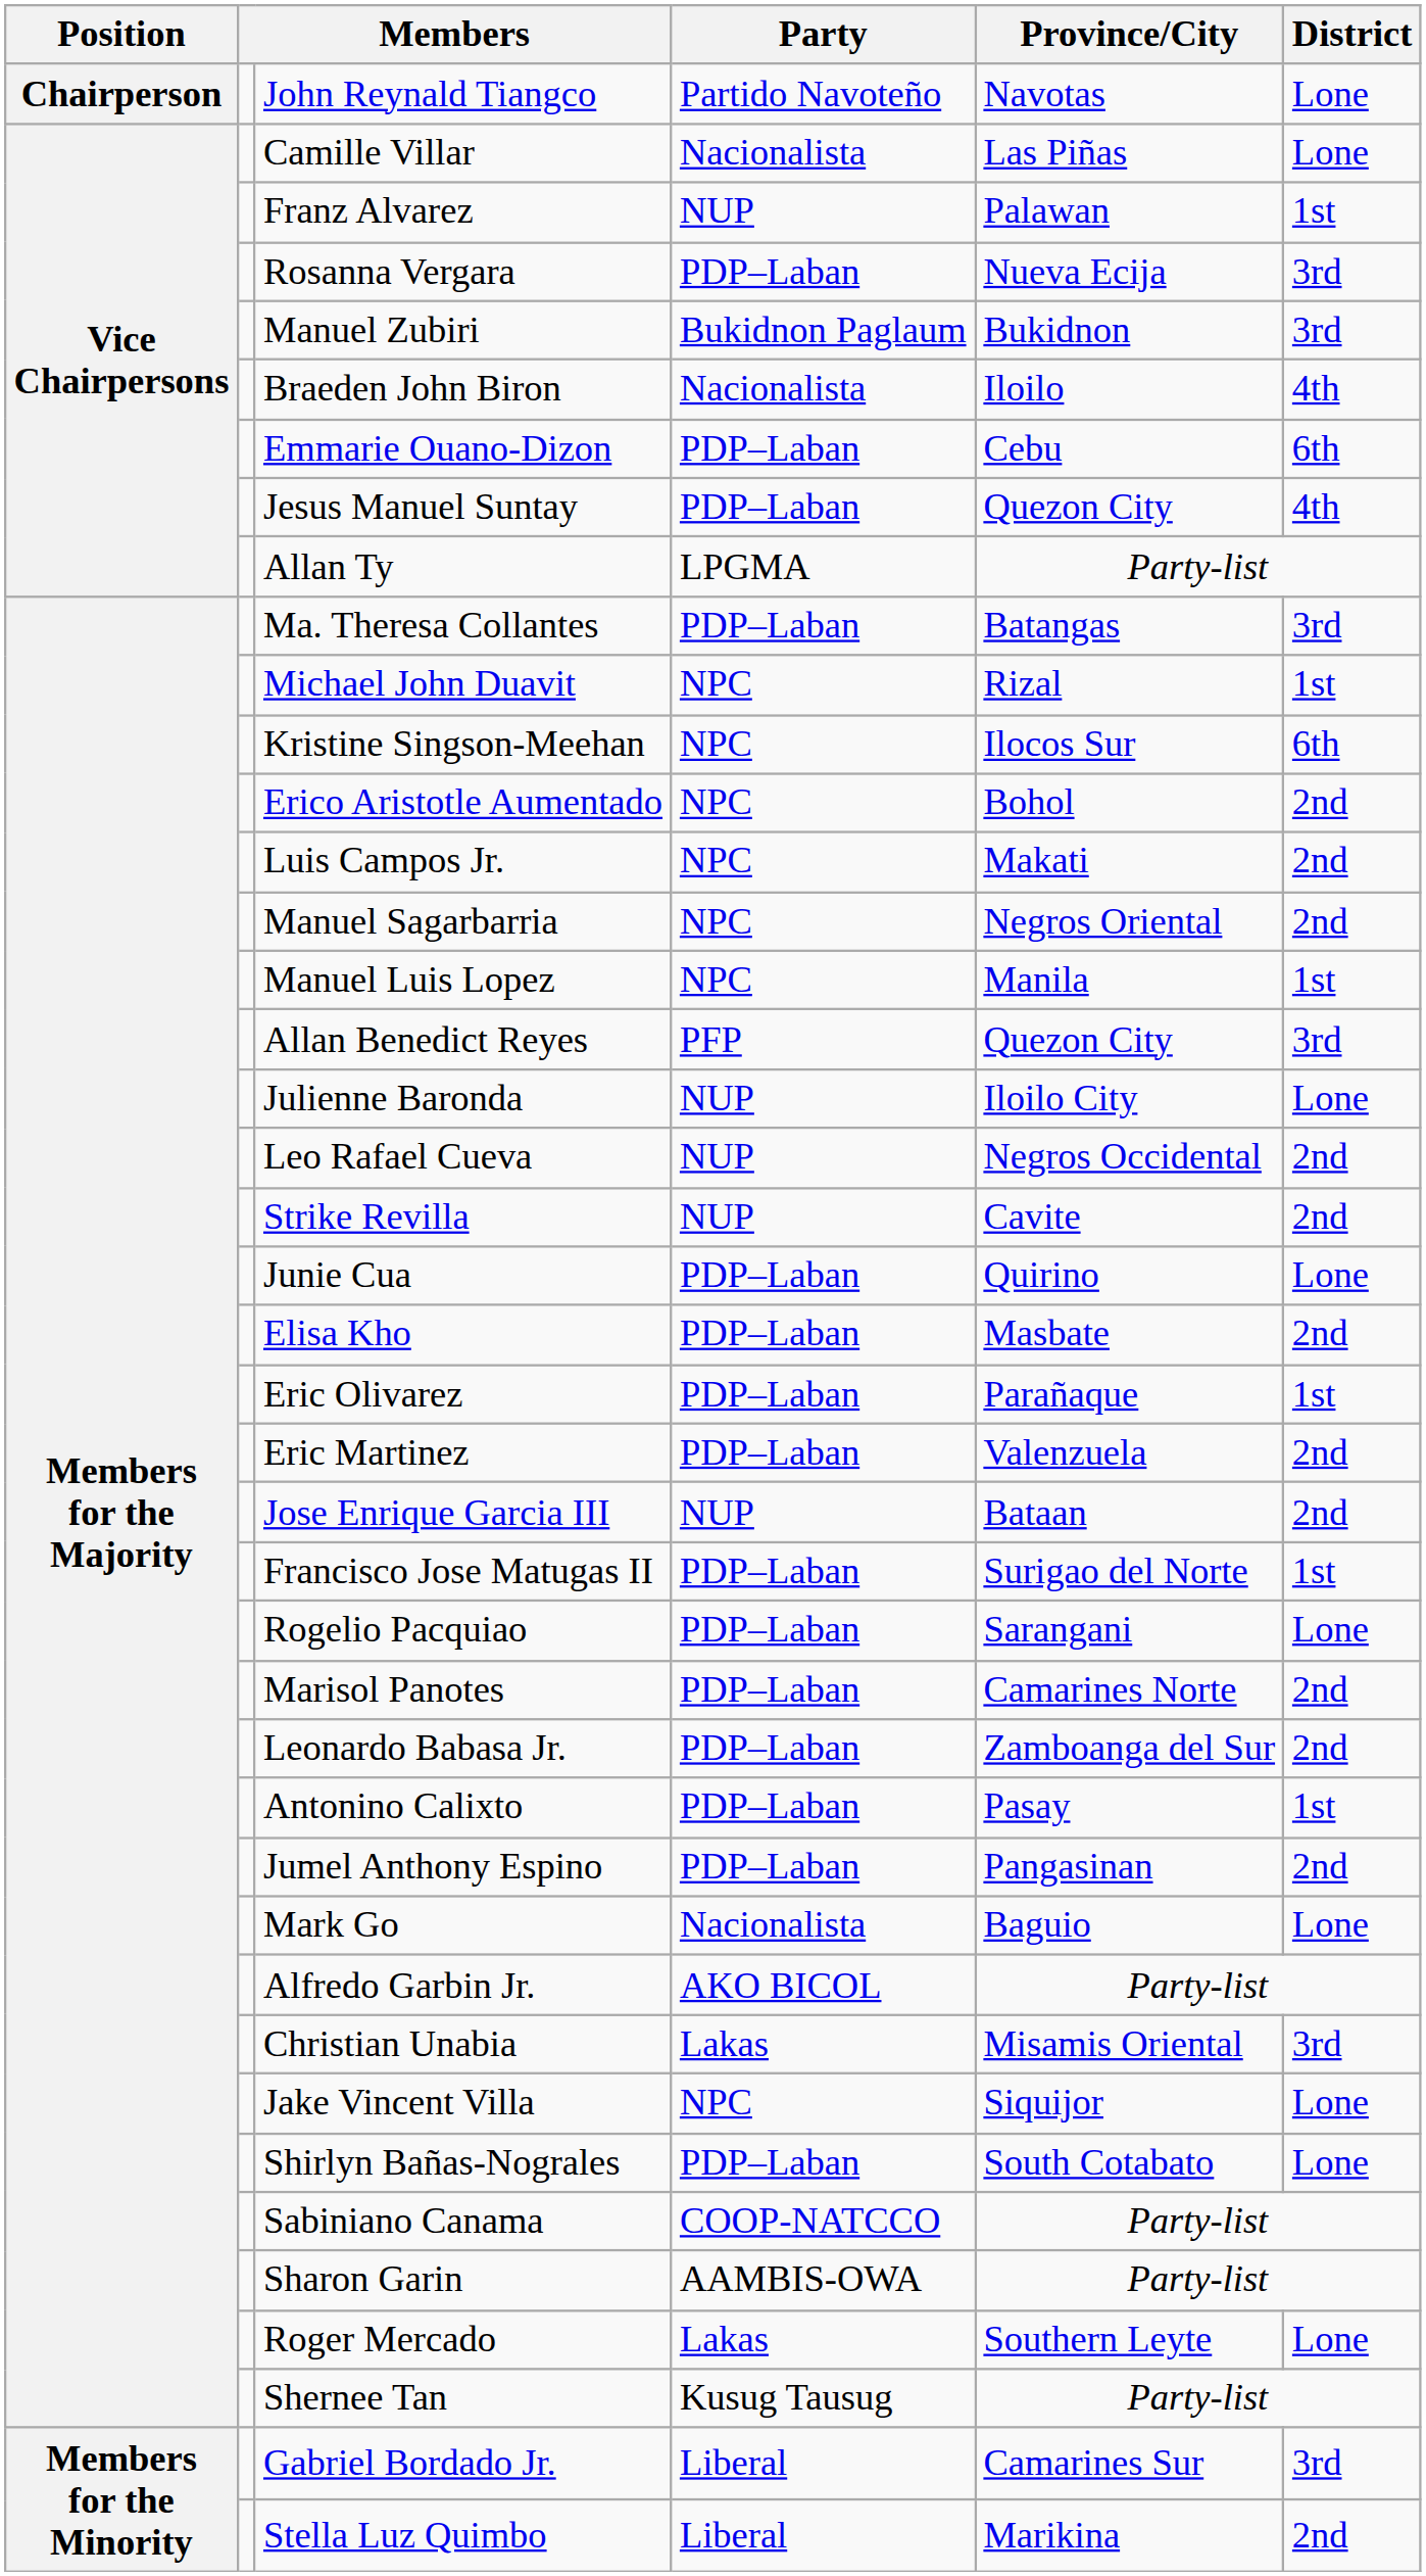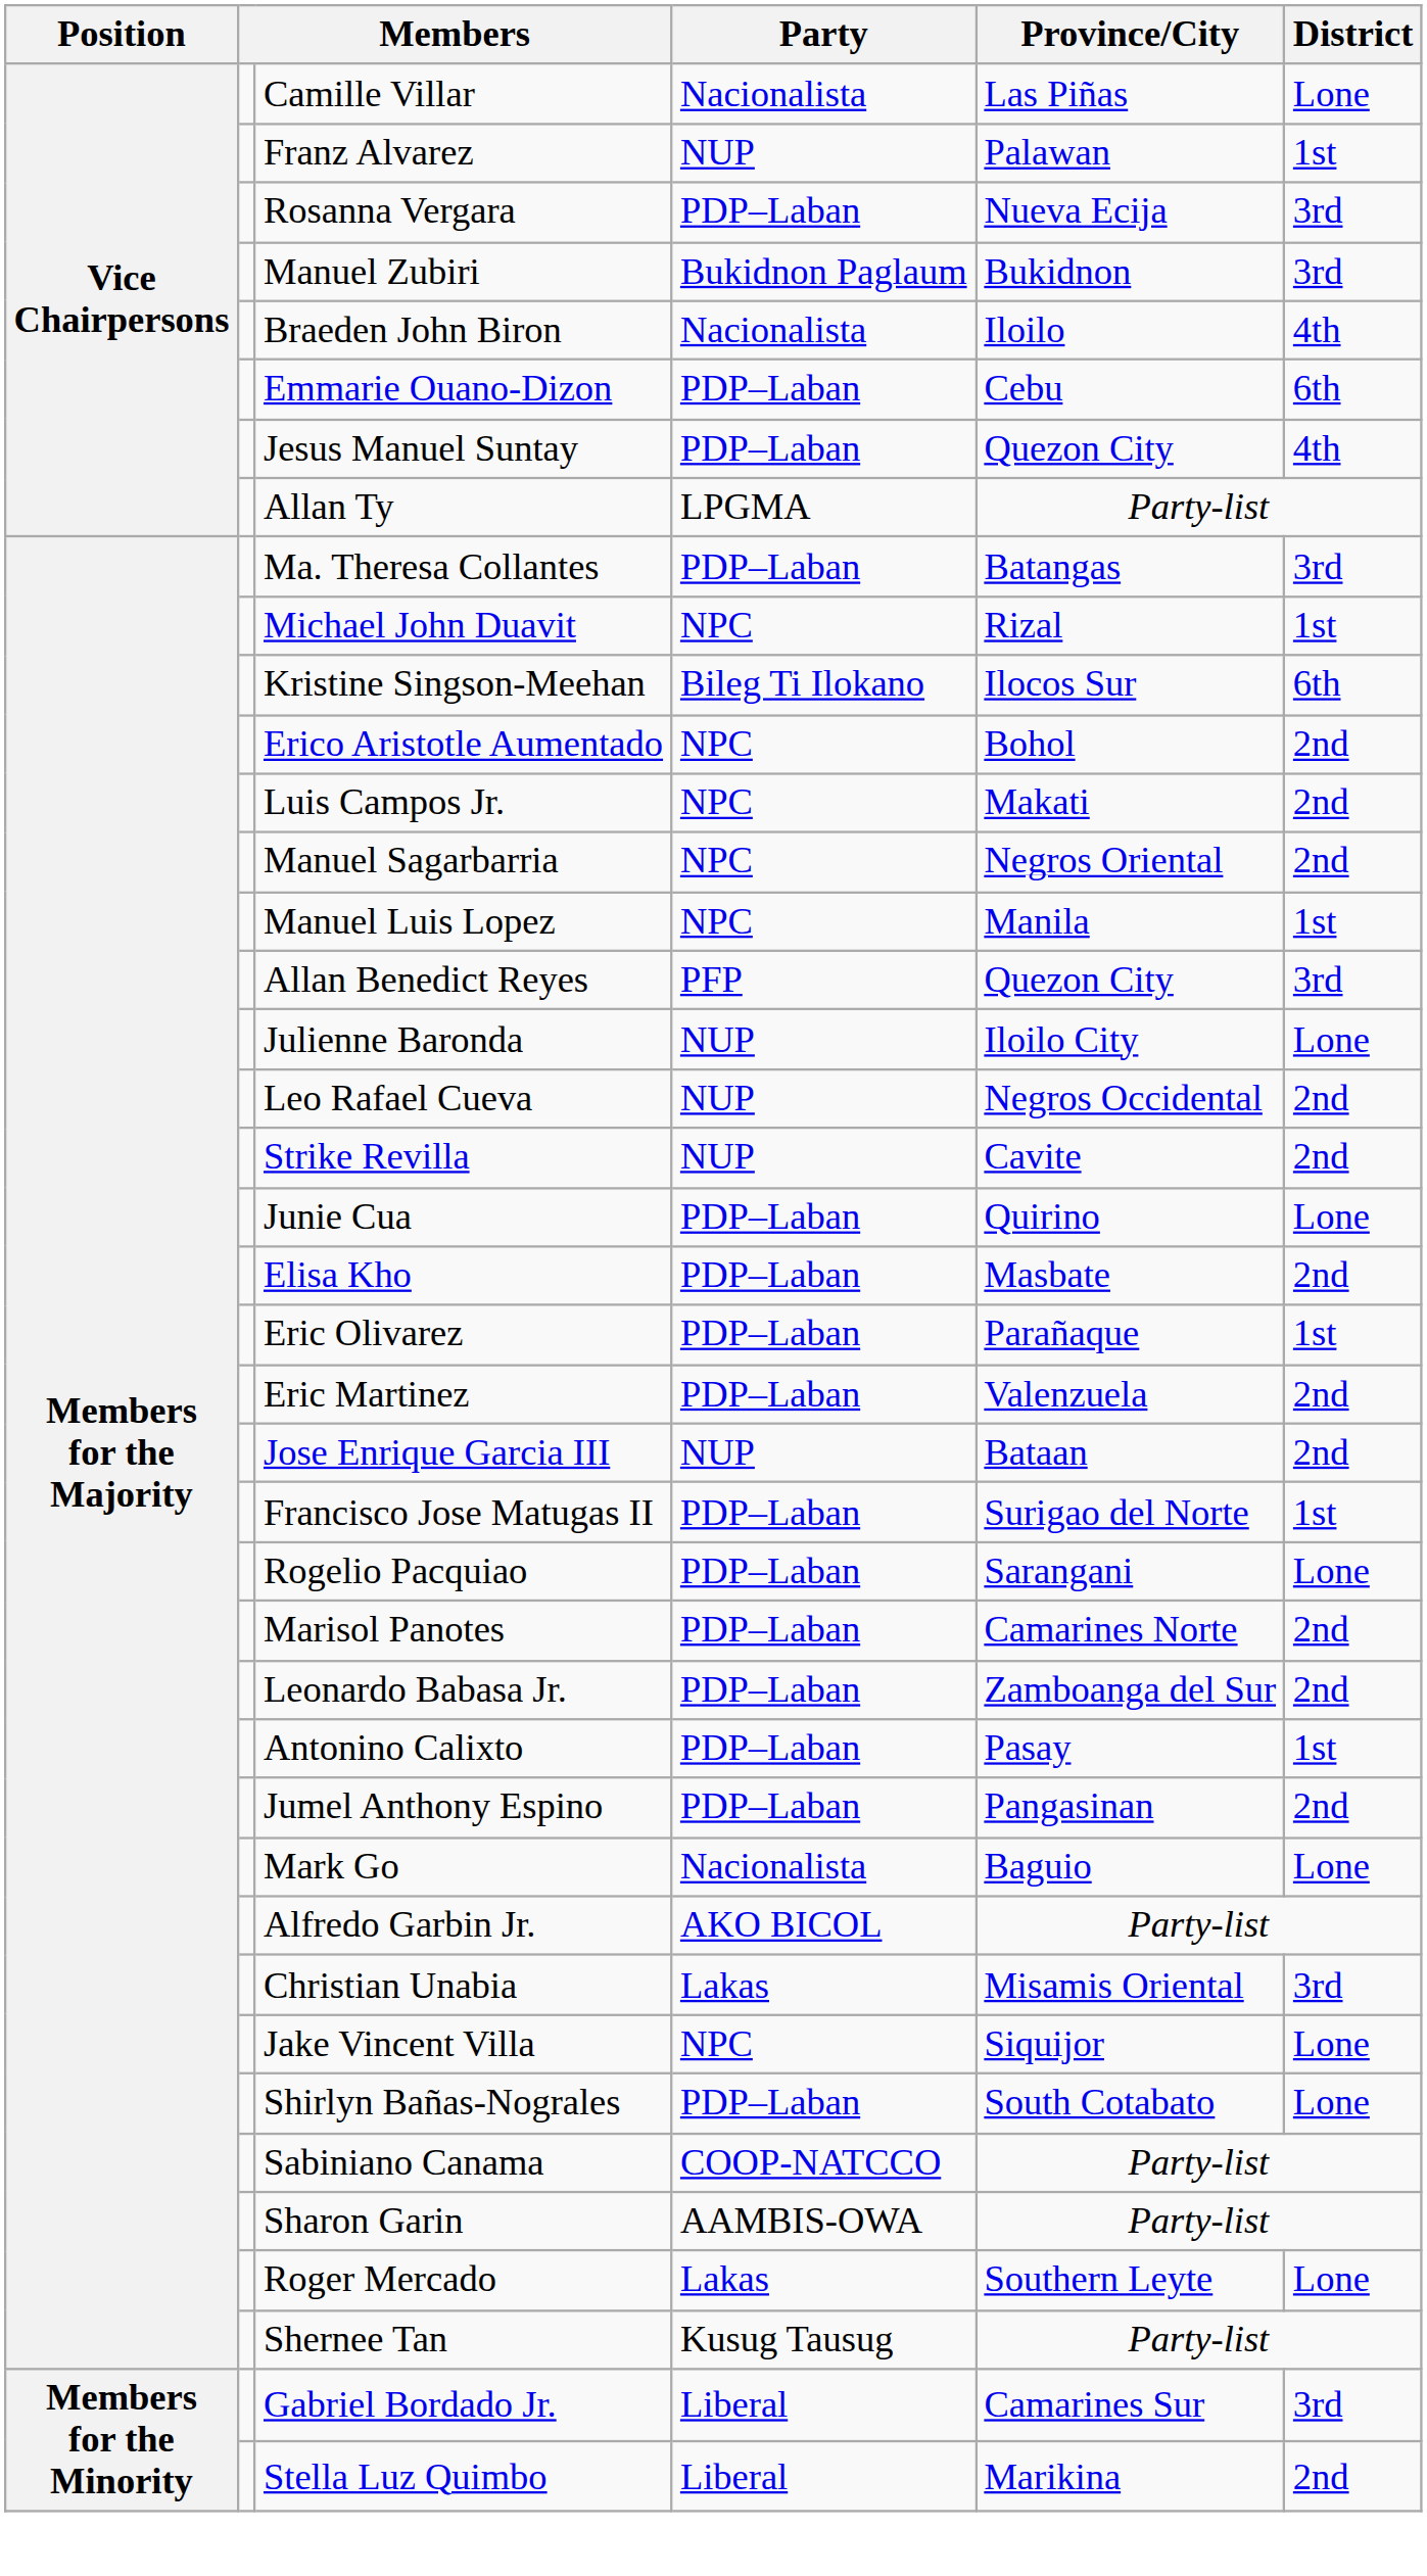 <table class="wikitable" style="font-size: 100%;">
 <tr>
 <th>Position</th>
 <th colspan="2">Members</th>
 <th>Party</th>
 <th>Province/City</th>
 <th>District</th>
-</tr>
-<tr>
-<th>Chairperson</th>
-<td></td>
-<td><a href='#'>John Reynald Tiangco</a></td>
-<td><a href='#'>Partido Navoteño</a></td>
-<td><a href='#'>Navotas</a></td>
-<td><a href='#'>Lone</a></td>
 </tr>
 <tr>
 <th rowspan="8">Vice<br>Chairpersons</th>
 <td></td>
 <td>Camille Villar</td>
 <td><a href='#'>Nacionalista</a></td>
 <td><a href='#'>Las Piñas</a></td>
 <td><a href='#'>Lone</a></td>
 </tr>
 <tr>
 <td></td>
 <td>Franz Alvarez</td>
 <td><a href='#'>NUP</a></td>
 <td><a href='#'>Palawan</a></td>
 <td><a href='#'>1st</a></td>
 </tr>
 <tr>
 <td></td>
 <td>Rosanna Vergara</td>
 <td><a href='#'>PDP–Laban</a></td>
 <td><a href='#'>Nueva Ecija</a></td>
 <td><a href='#'>3rd</a></td>
 </tr>
 <tr>
 <td></td>
 <td>Manuel Zubiri</td>
 <td><a href='#'>Bukidnon Paglaum</a></td>
 <td><a href='#'>Bukidnon</a></td>
 <td><a href='#'>3rd</a></td>
 </tr>
 <tr>
 <td></td>
 <td>Braeden John Biron</td>
 <td><a href='#'>Nacionalista</a></td>
 <td><a href='#'>Iloilo</a></td>
 <td><a href='#'>4th</a></td>
 </tr>
 <tr>
 <td></td>
 <td><a href='#'>Emmarie Ouano-Dizon</a></td>
 <td><a href='#'>PDP–Laban</a></td>
 <td><a href='#'>Cebu</a></td>
 <td><a href='#'>6th</a></td>
 </tr>
 <tr>
 <td></td>
 <td>Jesus Manuel Suntay</td>
 <td><a href='#'>PDP–Laban</a></td>
 <td><a href='#'>Quezon City</a></td>
 <td><a href='#'>4th</a></td>
 </tr>
 <tr>
 <td></td>
 <td>Allan Ty</td>
 <td>LPGMA</td>
 <td align="center" colspan="2"><em>Party-list</em></td>
 </tr>
 <tr>
 <th rowspan="31">Members<br>for the<br>Majority</th>
 <td></td>
 <td>Ma. Theresa Collantes</td>
 <td><a href='#'>PDP–Laban</a></td>
 <td><a href='#'>Batangas</a></td>
 <td><a href='#'>3rd</a></td>
 </tr>
 <tr>
 <td></td>
 <td><a href='#'>Michael John Duavit</a></td>
 <td><a href='#'>NPC</a></td>
 <td><a href='#'>Rizal</a></td>
 <td><a href='#'>1st</a></td>
 </tr>
 <tr>
 <td></td>
 <td>Kristine Singson-Meehan</td>
-<td><a href='#'>NPC</a></td>
+<td><a href='#'>Bileg Ti Ilokano</a></td>
 <td><a href='#'>Ilocos Sur</a></td>
 <td><a href='#'>6th</a></td>
 </tr>
 <tr>
 <td></td>
 <td><a href='#'>Erico Aristotle Aumentado</a></td>
 <td><a href='#'>NPC</a></td>
 <td><a href='#'>Bohol</a></td>
 <td><a href='#'>2nd</a></td>
 </tr>
 <tr>
 <td></td>
 <td>Luis Campos Jr.</td>
 <td><a href='#'>NPC</a></td>
 <td><a href='#'>Makati</a></td>
 <td><a href='#'>2nd</a></td>
 </tr>
 <tr>
 <td></td>
 <td>Manuel Sagarbarria</td>
 <td><a href='#'>NPC</a></td>
 <td><a href='#'>Negros Oriental</a></td>
 <td><a href='#'>2nd</a></td>
 </tr>
 <tr>
 <td></td>
 <td>Manuel Luis Lopez</td>
 <td><a href='#'>NPC</a></td>
 <td><a href='#'>Manila</a></td>
 <td><a href='#'>1st</a></td>
 </tr>
 <tr>
 <td></td>
 <td>Allan Benedict Reyes</td>
 <td><a href='#'>PFP</a></td>
 <td><a href='#'>Quezon City</a></td>
 <td><a href='#'>3rd</a></td>
 </tr>
 <tr>
 <td></td>
 <td>Julienne Baronda</td>
 <td><a href='#'>NUP</a></td>
 <td><a href='#'>Iloilo City</a></td>
 <td><a href='#'>Lone</a></td>
 </tr>
 <tr>
 <td></td>
 <td>Leo Rafael Cueva</td>
 <td><a href='#'>NUP</a></td>
 <td><a href='#'>Negros Occidental</a></td>
 <td><a href='#'>2nd</a></td>
 </tr>
 <tr>
 <td></td>
 <td><a href='#'>Strike Revilla</a></td>
 <td><a href='#'>NUP</a></td>
 <td><a href='#'>Cavite</a></td>
 <td><a href='#'>2nd</a></td>
 </tr>
 <tr>
 <td></td>
 <td>Junie Cua</td>
 <td><a href='#'>PDP–Laban</a></td>
 <td><a href='#'>Quirino</a></td>
 <td><a href='#'>Lone</a></td>
 </tr>
 <tr>
 <td></td>
 <td><a href='#'>Elisa Kho</a></td>
 <td><a href='#'>PDP–Laban</a></td>
 <td><a href='#'>Masbate</a></td>
 <td><a href='#'>2nd</a></td>
 </tr>
 <tr>
 <td></td>
 <td>Eric Olivarez</td>
 <td><a href='#'>PDP–Laban</a></td>
 <td><a href='#'>Parañaque</a></td>
 <td><a href='#'>1st</a></td>
 </tr>
 <tr>
 <td></td>
 <td>Eric Martinez</td>
 <td><a href='#'>PDP–Laban</a></td>
 <td><a href='#'>Valenzuela</a></td>
 <td><a href='#'>2nd</a></td>
 </tr>
 <tr>
 <td></td>
 <td><a href='#'>Jose Enrique Garcia III</a></td>
 <td><a href='#'>NUP</a></td>
 <td><a href='#'>Bataan</a></td>
 <td><a href='#'>2nd</a></td>
 </tr>
 <tr>
 <td></td>
 <td>Francisco Jose Matugas II</td>
 <td><a href='#'>PDP–Laban</a></td>
 <td><a href='#'>Surigao del Norte</a></td>
 <td><a href='#'>1st</a></td>
 </tr>
 <tr>
 <td></td>
 <td>Rogelio Pacquiao</td>
 <td><a href='#'>PDP–Laban</a></td>
 <td><a href='#'>Sarangani</a></td>
 <td><a href='#'>Lone</a></td>
 </tr>
 <tr>
 <td></td>
 <td>Marisol Panotes</td>
 <td><a href='#'>PDP–Laban</a></td>
 <td><a href='#'>Camarines Norte</a></td>
 <td><a href='#'>2nd</a></td>
 </tr>
 <tr>
 <td></td>
 <td>Leonardo Babasa Jr.</td>
 <td><a href='#'>PDP–Laban</a></td>
 <td><a href='#'>Zamboanga del Sur</a></td>
 <td><a href='#'>2nd</a></td>
 </tr>
 <tr>
 <td></td>
 <td>Antonino Calixto</td>
 <td><a href='#'>PDP–Laban</a></td>
 <td><a href='#'>Pasay</a></td>
 <td><a href='#'>1st</a></td>
 </tr>
 <tr>
 <td></td>
 <td>Jumel Anthony Espino</td>
 <td><a href='#'>PDP–Laban</a></td>
 <td><a href='#'>Pangasinan</a></td>
 <td><a href='#'>2nd</a></td>
 </tr>
 <tr>
 <td></td>
 <td>Mark Go</td>
 <td><a href='#'>Nacionalista</a></td>
 <td><a href='#'>Baguio</a></td>
 <td><a href='#'>Lone</a></td>
 </tr>
 <tr>
 <td></td>
 <td>Alfredo Garbin Jr.</td>
 <td><a href='#'>AKO BICOL</a></td>
 <td align="center" colspan="2"><em>Party-list</em></td>
 </tr>
 <tr>
 <td></td>
 <td>Christian Unabia</td>
 <td><a href='#'>Lakas</a></td>
 <td><a href='#'>Misamis Oriental</a></td>
 <td><a href='#'>3rd</a></td>
 </tr>
 <tr>
 <td></td>
 <td>Jake Vincent Villa</td>
 <td><a href='#'>NPC</a></td>
 <td><a href='#'>Siquijor</a></td>
 <td><a href='#'>Lone</a></td>
 </tr>
 <tr>
 <td></td>
 <td>Shirlyn Bañas-Nograles</td>
 <td><a href='#'>PDP–Laban</a></td>
 <td><a href='#'>South Cotabato</a></td>
 <td><a href='#'>Lone</a></td>
 </tr>
 <tr>
 <td></td>
 <td>Sabiniano Canama</td>
 <td><a href='#'>COOP-NATCCO</a></td>
 <td align="center" colspan="2"><em>Party-list</em></td>
 </tr>
 <tr>
 <td></td>
 <td>Sharon Garin</td>
 <td>AAMBIS-OWA</td>
 <td align="center" colspan="2"><em>Party-list</em></td>
 </tr>
 <tr>
 <td></td>
 <td>Roger Mercado</td>
 <td><a href='#'>Lakas</a></td>
 <td><a href='#'>Southern Leyte</a></td>
 <td><a href='#'>Lone</a></td>
 </tr>
 <tr>
 <td></td>
 <td>Shernee Tan</td>
 <td>Kusug Tausug</td>
 <td align="center" colspan="2"><em>Party-list</em></td>
 </tr>
 <tr>
 <th rowspan="2">Members<br>for the<br>Minority</th>
 <td></td>
 <td><a href='#'>Gabriel Bordado Jr.</a></td>
 <td><a href='#'>Liberal</a></td>
 <td><a href='#'>Camarines Sur</a></td>
 <td><a href='#'>3rd</a></td>
 </tr>
 <tr>
 <td></td>
 <td><a href='#'>Stella Luz Quimbo</a></td>
 <td><a href='#'>Liberal</a></td>
 <td><a href='#'>Marikina</a></td>
 <td><a href='#'>2nd</a></td>
 </tr>
 </table>
